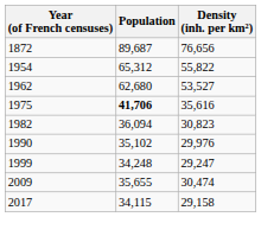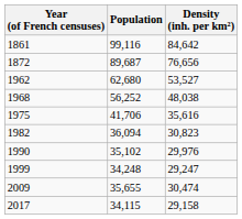 <table class="wikitable">
 <tr>
 <th>Year<br>(of French censuses)</th>
 <th>Population</th>
 <th>Density<br>(inh. per km²)</th>
 </tr>
 <tr>
+<td>1861 </td>
+<td>99,116</td>
+<td>84,642</td>
+</tr>
+<tr>
 <td>1872</td>
 <td>89,687</td>
 <td>76,656</td>
-</tr>
-<tr>
-<td>1954</td>
-<td>65,312</td>
-<td>55,822</td>
 </tr>
 <tr>
 <td>1962</td>
 <td>62,680</td>
 <td>53,527</td>
 </tr>
 <tr>
+<td>1968</td>
+<td>56,252</td>
+<td>48,038</td>
+</tr>
+<tr>
 <td>1975</td>
-<td><strong>41,706</strong></td>
+<td>41,706</td>
 <td>35,616</td>
 </tr>
 <tr>
 <td>1982</td>
 <td>36,094</td>
 <td>30,823</td>
 </tr>
 <tr>
 <td>1990</td>
 <td>35,102</td>
 <td>29,976</td>
 </tr>
 <tr>
 <td>1999</td>
 <td>34,248</td>
 <td>29,247</td>
 </tr>
 <tr>
 <td>2009</td>
 <td>35,655</td>
 <td>30,474</td>
 </tr>
 <tr>
 <td>2017</td>
 <td>34,115</td>
 <td>29,158</td>
 </tr>
 </table>
